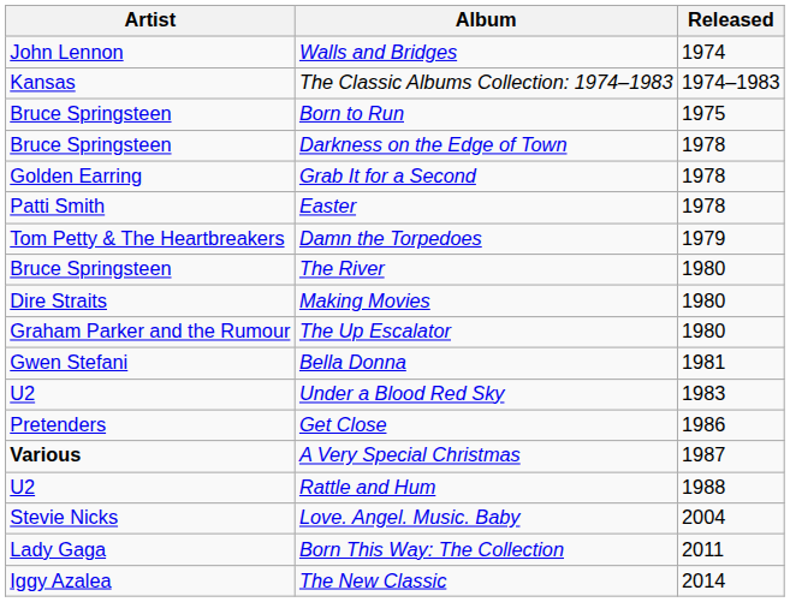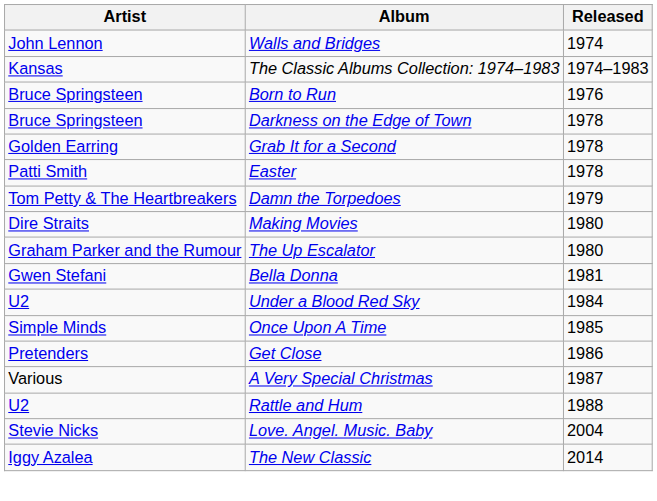 <table class="wikitable">
 <tr>
 <th>Artist</th>
 <th>Album</th>
 <th>Released</th>
 </tr>
 <tr>
 <td><a href='#'>John Lennon</a></td>
 <td><em><a href='#'>Walls and Bridges</a></em></td>
 <td>1974</td>
 </tr>
 <tr>
 <td><a href='#'>Kansas</a></td>
 <td><em>The Classic Albums Collection: 1974–1983</em></td>
 <td>1974–1983</td>
 </tr>
 <tr>
 <td><a href='#'>Bruce Springsteen</a></td>
 <td><em><a href='#'>Born to Run</a></em></td>
-<td>1975</td>
+<td>1976</td>
 </tr>
 <tr>
 <td><a href='#'>Bruce Springsteen</a></td>
 <td><em><a href='#'>Darkness on the Edge of Town</a></em></td>
 <td>1978</td>
 </tr>
 <tr>
 <td><a href='#'>Golden Earring</a></td>
 <td><em><a href='#'>Grab It for a Second</a></em></td>
 <td>1978</td>
 </tr>
 <tr Mark Farner- No frills  1978>
 <td><a href='#'>Patti Smith</a></td>
 <td><em><a href='#'>Easter</a></em></td>
 <td>1978</td>
 </tr>
 <tr>
 <td><a href='#'>Tom Petty & The Heartbreakers</a></td>
 <td><em><a href='#'>Damn the Torpedoes</a></em></td>
 <td>1979</td>
 </tr>
 <tr>
-<td><a href='#'>Bruce Springsteen</a></td>
-<td><em><a href='#'>The River</a></em></td>
-<td>1980</td>
-</tr>
-<tr>
 <td><a href='#'>Dire Straits</a></td>
 <td><em><a href='#'>Making Movies</a></em></td>
 <td>1980</td>
 </tr>
 <tr>
 <td><a href='#'>Graham Parker and the Rumour</a></td>
 <td><em><a href='#'>The Up Escalator</a></em></td>
 <td>1980</td>
 </tr>
 <tr>
 <td><a href='#'>Gwen Stefani</a></td>
 <td><em><a href='#'>Bella Donna</a></em></td>
 <td>1981</td>
 </tr>
 <tr>
 <td><a href='#'>U2</a></td>
 <td><em><a href='#'>Under a Blood Red Sky</a></em></td>
-<td>1983</td>
+<td>1984</td>
+</tr>
+<tr>
+<td><a href='#'>Simple Minds</a></td>
+<td><em><a href='#'>Once Upon A Time</a></em></td>
+<td>1985</td>
 </tr>
 <tr>
 <td><a href='#'>Pretenders</a></td>
 <td><em><a href='#'>Get Close</a></em></td>
 <td>1986</td>
 </tr>
 <tr>
-<td><strong>Various</strong></td>
+<td>Various</td>
 <td><em><a href='#'>A Very Special Christmas</a></em></td>
 <td>1987</td>
 </tr>
 <tr>
 <td><a href='#'>U2</a></td>
 <td><em><a href='#'>Rattle and Hum</a></em></td>
 <td>1988</td>
 </tr>
 <tr>
 <td><a href='#'>Stevie Nicks</a></td>
 <td><em><a href='#'>Love. Angel. Music. Baby</a></em></td>
 <td>2004</td>
 </tr>
 <tr>
-<td><a href='#'>Lady Gaga</a></td>
-<td><em><a href='#'>Born This Way: The Collection</a></em></td>
-<td>2011</td>
-</tr>
-<tr>
 <td><a href='#'>Iggy Azalea</a></td>
 <td><em><a href='#'>The New Classic</a></em></td>
 <td>2014</td>
 </tr>
 </table>
